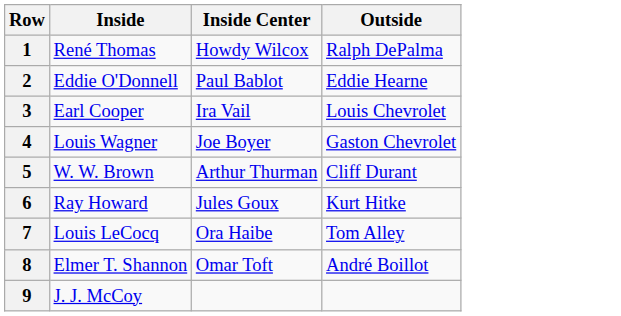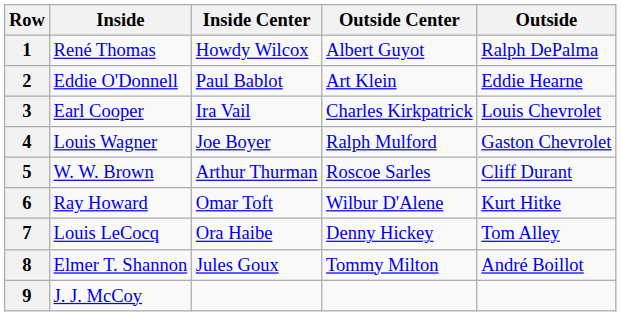 <table class="wikitable" style="font-size: 95%;">
 <tr>
 <th>Row</th>
 <th>Inside</th>
 <th>Inside Center</th>
+<th>Outside Center</th>
 <th>Outside</th>
 </tr>
 <tr>
 <th>1</th>
 <td> <a href='#'>René Thomas</a> <strong></strong></td>
 <td> <a href='#'>Howdy Wilcox</a></td>
+<td> <a href='#'>Albert Guyot</a></td>
 <td> <a href='#'>Ralph DePalma</a> <strong></strong></td>
 </tr>
 <tr>
 <th>2</th>
 <td> <a href='#'>Eddie O'Donnell</a></td>
 <td> <a href='#'>Paul Bablot</a> <strong></strong></td>
+<td> <a href='#'>Art Klein</a></td>
 <td> <a href='#'>Eddie Hearne</a></td>
 </tr>
 <tr>
 <th>3</th>
 <td> <a href='#'>Earl Cooper</a></td>
 <td> <a href='#'>Ira Vail</a> <strong></strong></td>
+<td> <a href='#'>Charles Kirkpatrick</a> <strong></strong></td>
 <td> <a href='#'>Louis Chevrolet</a></td>
 </tr>
 <tr>
 <th>4</th>
 <td> <a href='#'>Louis Wagner</a> <strong></strong></td>
 <td> <a href='#'>Joe Boyer</a> <strong></strong></td>
+<td> <a href='#'>Ralph Mulford</a></td>
 <td> <a href='#'>Gaston Chevrolet</a> <strong></strong></td>
 </tr>
 <tr>
 <th>5</th>
 <td> <a href='#'>W. W. Brown</a> <strong></strong></td>
 <td> <a href='#'>Arthur Thurman</a> <strong></strong></td>
+<td> <a href='#'>Roscoe Sarles</a> <strong></strong></td>
 <td> <a href='#'>Cliff Durant</a> <strong></strong></td>
 </tr>
 <tr>
 <th>6</th>
 <td> <a href='#'>Ray Howard</a> <strong></strong></td>
-<td> <a href='#'>Jules Goux</a> <strong></strong></td>
+<td> <a href='#'>Omar Toft</a> <strong></strong></td>
+<td> <a href='#'>Wilbur D'Alene</a></td>
 <td> <a href='#'>Kurt Hitke</a> <strong></strong></td>
 </tr>
 <tr>
 <th>7</th>
 <td> <a href='#'>Louis LeCocq</a> <strong></strong></td>
 <td> <a href='#'>Ora Haibe</a></td>
+<td> <a href='#'>Denny Hickey</a> <strong></strong></td>
 <td> <a href='#'>Tom Alley</a></td>
 </tr>
 <tr>
 <th>8</th>
 <td> <a href='#'>Elmer T. Shannon</a> <strong></strong></td>
-<td> <a href='#'>Omar Toft</a> <strong></strong></td>
+<td> <a href='#'>Jules Goux</a> <strong></strong></td>
+<td> <a href='#'>Tommy Milton</a> <strong></strong></td>
 <td> <a href='#'>André Boillot</a> <strong></strong></td>
 </tr>
 <tr>
 <th>9</th>
 <td> <a href='#'>J. J. McCoy</a> <strong></strong></td>
 <td> </td>
 <td> </td>
+<td> </td>
 </tr>
 </table>
